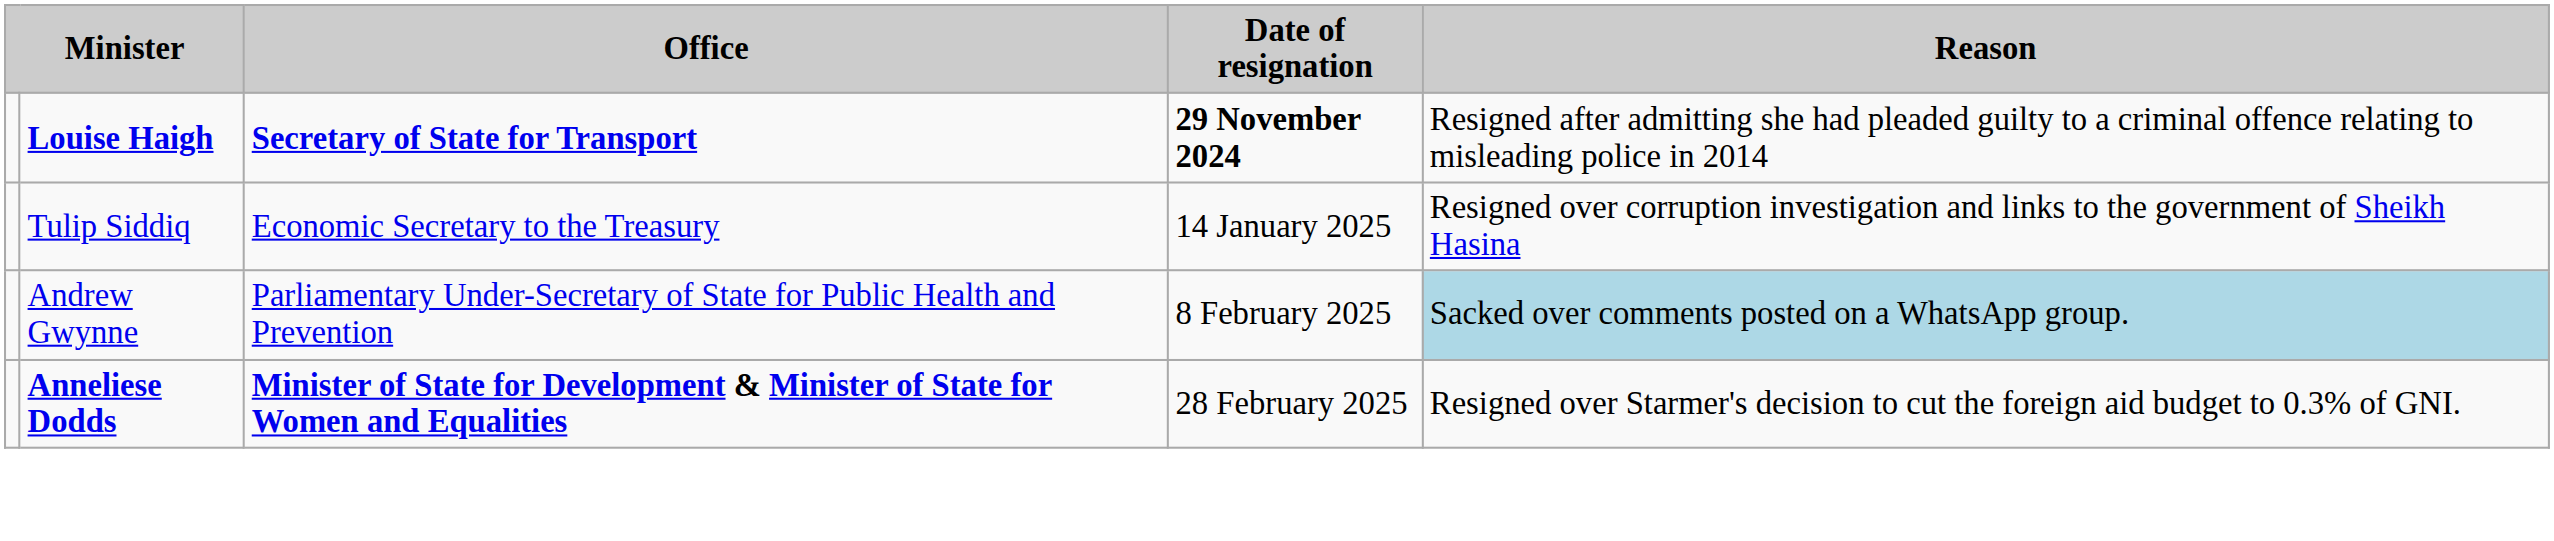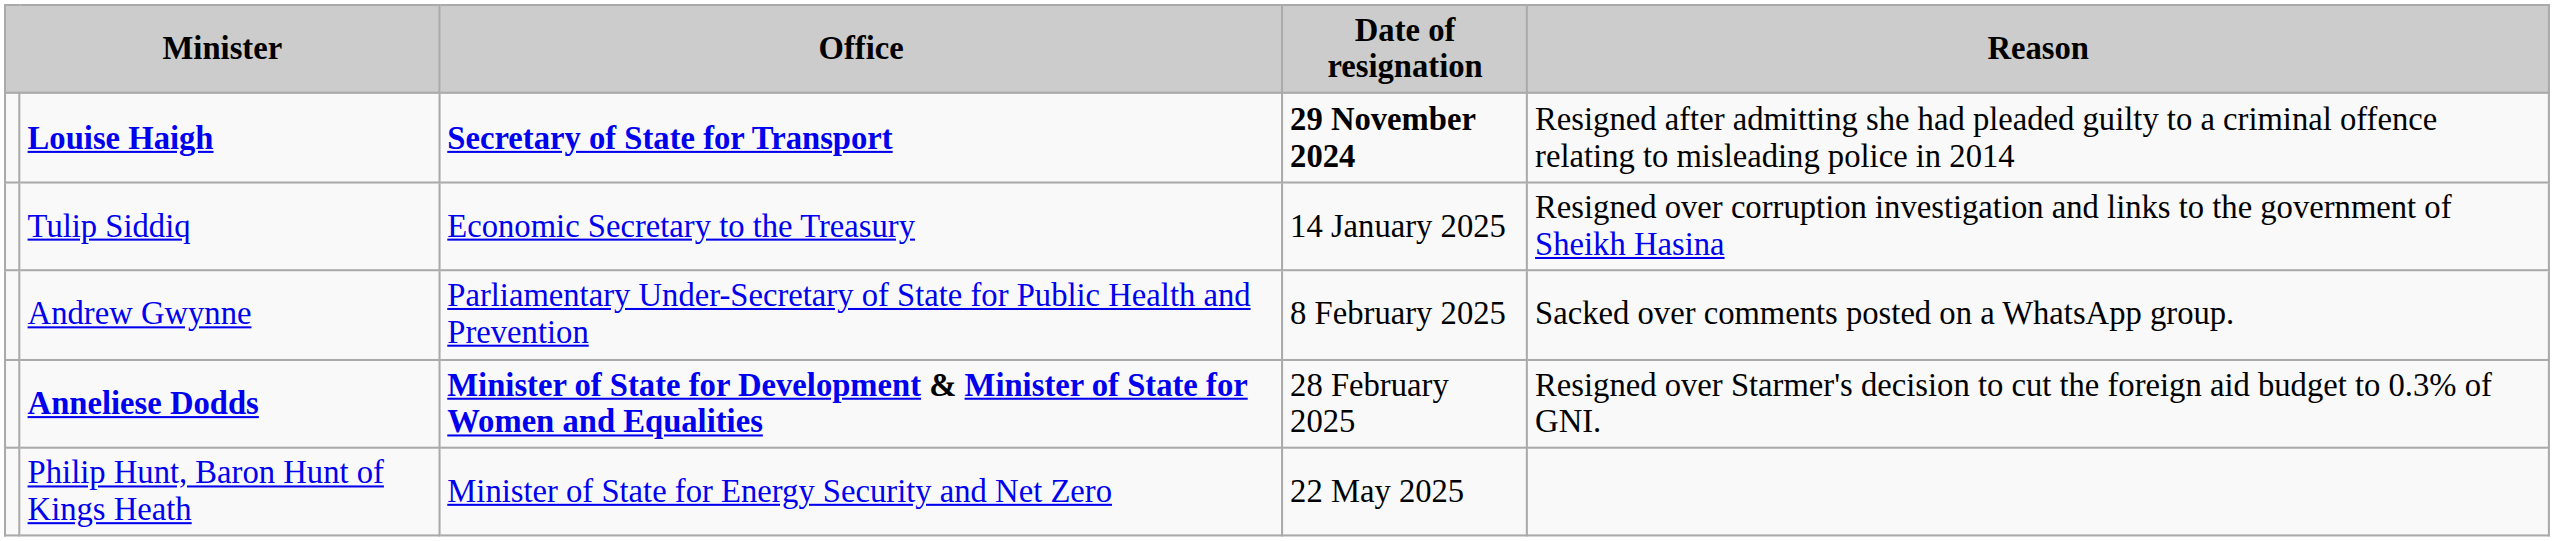 <table class="wikitable">
 <tr>
 <th colspan="2" style="background:#ccc;">Minister<br></th>
 <th style="background:#ccc;">Office</th>
 <th style="background:#ccc;">Date of resignation</th>
 <th style="background:#ccc;">Reason</th>
 </tr>
 <tr>
 <td></td>
 <td><strong><a href='#'>Louise Haigh</a></strong></td>
 <td><strong><a href='#'>Secretary of State for Transport</a></strong></td>
 <td><strong>29 November 2024</strong></td>
 <td>Resigned after admitting she had pleaded guilty to a criminal offence relating to misleading police in 2014</td>
 </tr>
 <tr>
 <td></td>
 <td><a href='#'>Tulip Siddiq</a></td>
 <td><a href='#'>Economic Secretary to the Treasury</a></td>
 <td>14 January 2025</td>
 <td>Resigned over corruption investigation and links to the government of <a href='#'>Sheikh Hasina</a></td>
 </tr>
 <tr>
 <td></td>
 <td><a href='#'>Andrew Gwynne</a></td>
 <td><a href='#'>Parliamentary Under-Secretary of State for Public Health and Prevention</a></td>
 <td>8 February 2025</td>
-<td style="background: lightblue;">Sacked over comments posted on a WhatsApp group.</td>
+<td>Sacked over comments posted on a WhatsApp group.</td>
 </tr>
 <tr>
 <td></td>
 <td><strong><a href='#'>Anneliese Dodds</a></strong></td>
 <td><strong><a href='#'>Minister of State for Development</a> & <a href='#'>Minister of State for Women and Equalities</a></strong></td>
 <td>28 February 2025</td>
 <td>Resigned over Starmer's decision to cut the foreign aid budget to 0.3% of GNI.</td>
 </tr>
+<tr>
+<td></td>
+<td><a href='#'>Philip Hunt, Baron Hunt of Kings Heath</a></td>
+<td><a href='#'>Minister of State for Energy Security and Net Zero</a></td>
+<td>22 May 2025</td>
+<td></td>
+</tr>
 </table>
